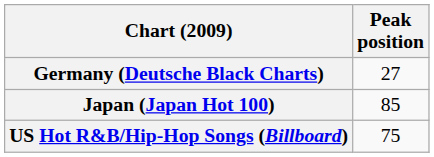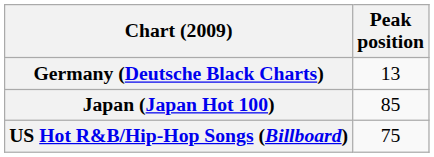 <table class="wikitable sortable plainrowheaders">
 <tr>
 <th scope="col">Chart (2009)</th>
 <th scope="col">Peak<br>position</th>
 </tr>
 <tr>
 <th scope="row">Germany (<a href='#'>Deutsche Black Charts</a>)</th>
-<td style="text-align:center;">27</td>
+<td style="text-align:center;">13</td>
 </tr>
 <tr>
 <th scope="row">Japan (<a href='#'>Japan Hot 100</a>)</th>
 <td style="text-align:center;">85</td>
 </tr>
 <tr>
 <th scope="row">US <a href='#'>Hot R&B/Hip-Hop Songs</a> (<em><a href='#'>Billboard</a></em>)</th>
 <td style="text-align:center;">75</td>
 </tr>
 </table>
